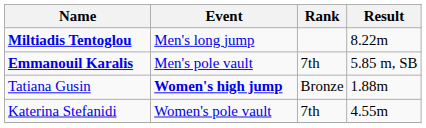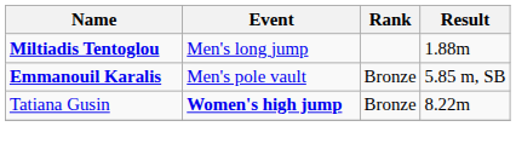 <table class="wikitable sortable">
 <tr>
 <th width=150>Name</th>
 <th width=150>Event</th>
 <th>Rank</th>
 <th>Result</th>
 </tr>
 <tr>
 <td><strong><a href='#'>Miltiadis Tentoglou</a></strong></td>
 <td><a href='#'>Men's long jump</a></td>
 <td></td>
-<td>8.22m</td>
+<td>1.88m</td>
 </tr>
 <tr>
 <td><strong><a href='#'>Emmanouil Karalis</a></strong></td>
 <td><a href='#'>Men's pole vault</a></td>
-<td>7th</td>
+<td> Bronze</td>
 <td>5.85 m, SB</td>
 </tr>
 <tr>
 <td><a href='#'>Tatiana Gusin</a></td>
 <td><strong><a href='#'>Women's high jump</a></strong></td>
 <td> Bronze</td>
-<td>1.88m</td>
-</tr>
-<tr>
-<td><a href='#'>Katerina Stefanidi</a></td>
-<td><a href='#'>Women's pole vault</a></td>
-<td>7th</td>
-<td>4.55m</td>
+<td>8.22m</td>
 </tr>
 <tr>
 </tr>
 </table>
